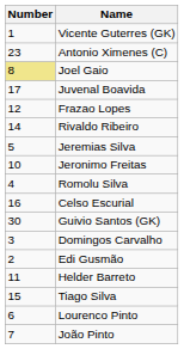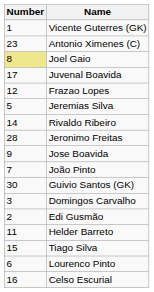 <table class="wikitable">
 <tr>
 <th>Number</th>
 <th>Name</th>
 </tr>
 <tr>
 <td>1</td>
 <td>Vicente Guterres (GK)</td>
 </tr>
 <tr>
 <td>23</td>
 <td>Antonio Ximenes (C)</td>
 </tr>
 <tr>
 <td style="background: khaki;">8</td>
 <td>Joel Gaio</td>
 </tr>
 <tr>
 <td>17</td>
 <td>Juvenal Boavida</td>
 </tr>
 <tr>
 <td>12</td>
 <td>Frazao Lopes</td>
 </tr>
 <tr>
+<td>5</td>
+<td>Jeremias Silva</td>
+</tr>
+<tr>
 <td>14</td>
 <td>Rivaldo Ribeiro</td>
 </tr>
 <tr>
-<td>5</td>
-<td>Jeremias Silva</td>
-</tr>
-<tr>
-<td>10</td>
+<td>28</td>
 <td>Jeronimo Freitas</td>
 </tr>
 <tr>
-<td>4</td>
-<td>Romolu Silva</td>
+<td>9</td>
+<td>Jose Boavida</td>
 </tr>
 <tr>
-<td>16</td>
-<td>Celso Escurial</td>
+<td>7</td>
+<td>João Pinto</td>
 </tr>
 <tr>
 <td>30</td>
 <td>Guivio Santos (GK)</td>
 </tr>
 <tr>
 <td>3</td>
 <td>Domingos Carvalho</td>
 </tr>
 <tr>
 <td>2</td>
 <td>Edi Gusmão</td>
 </tr>
 <tr>
 <td>11</td>
 <td>Helder Barreto</td>
 </tr>
 <tr>
 <td>15</td>
 <td>Tiago Silva</td>
 </tr>
 <tr>
 <td>6</td>
 <td>Lourenco Pinto</td>
 </tr>
 <tr>
-<td>7</td>
-<td>João Pinto</td>
+<td>16</td>
+<td>Celso Escurial</td>
 </tr>
 </table>
